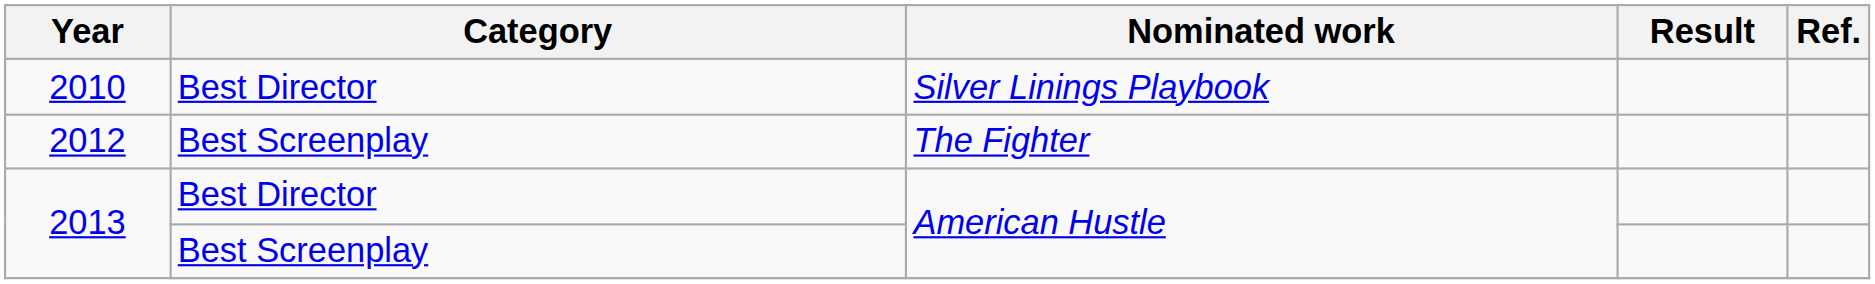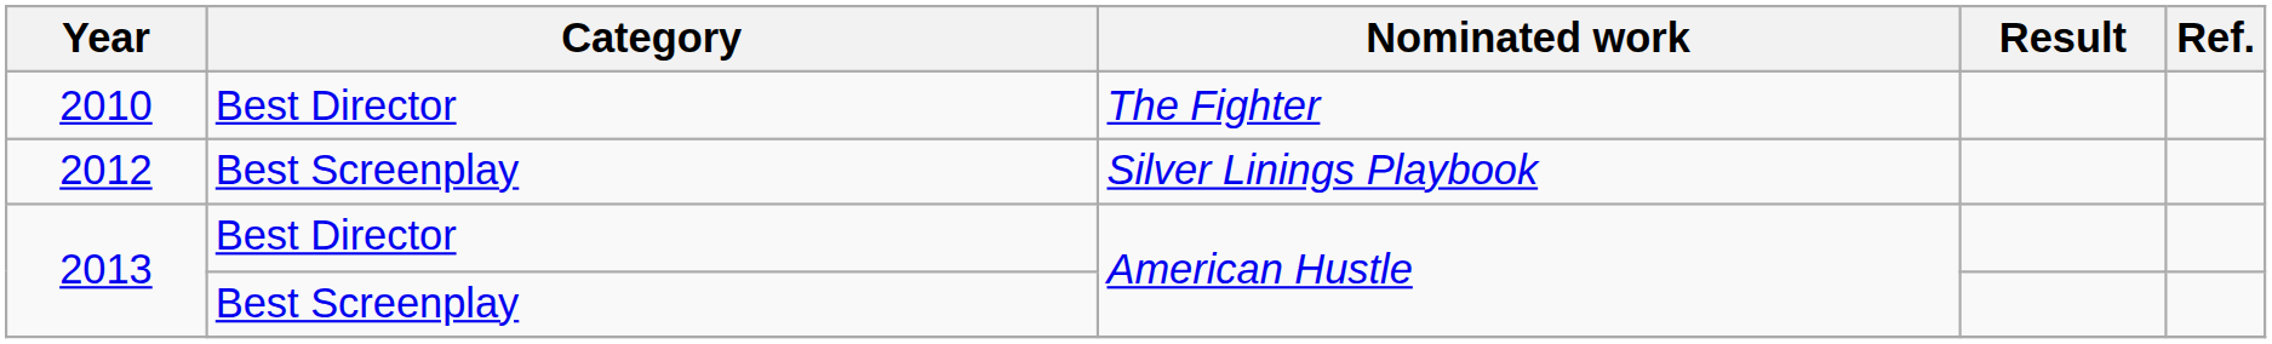 <table class=wikitable>
 <tr>
 <th scope="col" style="width:5em;">Year</th>
 <th scope="col" style="width:26em;">Category</th>
 <th scope="col" style="width:25em;">Nominated work</th>
 <th scope="col" style="width:5em;">Result</th>
 <th>Ref.</th>
 </tr>
 <tr>
 <td style="text-align:center;"><a href='#'>2010</a></td>
 <td><a href='#'>Best Director</a></td>
-<td rowspan="1"><em><a href='#'>Silver Linings Playbook</a></em></td>
+<td><em><a href='#'>The Fighter</a></em></td>
 <td></td>
 <td></td>
 </tr>
 <tr>
 <td style="text-align:center;", rowspan="1"><a href='#'>2012</a></td>
 <td><a href='#'>Best Screenplay</a></td>
-<td><em><a href='#'>The Fighter</a></em></td>
+<td rowspan="1"><em><a href='#'>Silver Linings Playbook</a></em></td>
 <td></td>
 <td></td>
 </tr>
 <tr>
 <td style="text-align:center;", rowspan="3"><a href='#'>2013</a></td>
 <td><a href='#'>Best Director</a></td>
 <td rowspan="2"><em><a href='#'>American Hustle</a></em></td>
 <td></td>
 <td></td>
 </tr>
 <tr>
 <td><a href='#'>Best Screenplay</a></td>
 <td></td>
 <td></td>
 </tr>
 <tr>
 </tr>
 </table>
